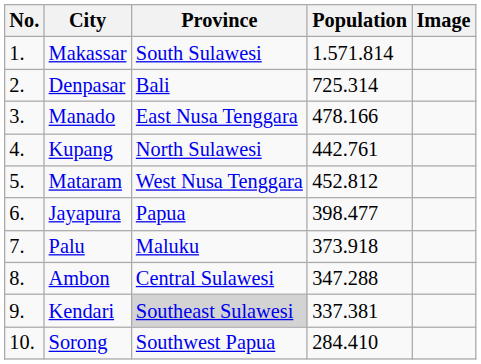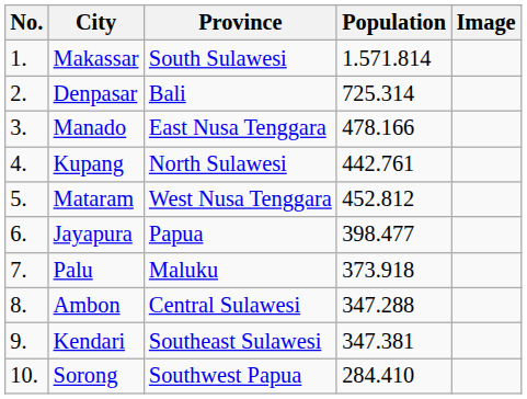 <table class="wikitable sortable">
 <tr>
 <th>No.</th>
 <th>City</th>
 <th>Province</th>
 <th>Population</th>
 <th>Image</th>
 </tr>
 <tr>
 <td>1.</td>
 <td><a href='#'>Makassar</a></td>
 <td><a href='#'>South Sulawesi</a></td>
 <td>1.571.814</td>
 <td></td>
 </tr>
 <tr>
 <td>2.</td>
 <td><a href='#'>Denpasar</a></td>
 <td><a href='#'>Bali</a></td>
 <td>725.314</td>
 <td></td>
 </tr>
 <tr>
 <td>3.</td>
 <td><a href='#'>Manado</a></td>
 <td><a href='#'>East Nusa Tenggara</a></td>
 <td>478.166</td>
 <td></td>
 </tr>
 <tr>
 <td>4.</td>
 <td><a href='#'>Kupang</a></td>
 <td><a href='#'>North Sulawesi</a></td>
 <td>442.761</td>
 <td></td>
 </tr>
 <tr>
 <td>5.</td>
 <td><a href='#'>Mataram</a></td>
 <td><a href='#'>West Nusa Tenggara</a></td>
 <td>452.812</td>
 <td></td>
 </tr>
 <tr>
 <td>6.</td>
 <td><a href='#'>Jayapura</a></td>
 <td><a href='#'>Papua</a></td>
 <td>398.477</td>
 <td></td>
 </tr>
 <tr>
 <td>7.</td>
 <td><a href='#'>Palu</a></td>
 <td><a href='#'>Maluku</a></td>
 <td>373.918</td>
 <td></td>
 </tr>
 <tr>
 <td>8.</td>
 <td><a href='#'>Ambon</a></td>
 <td><a href='#'>Central Sulawesi</a></td>
 <td>347.288</td>
 <td></td>
 </tr>
 <tr>
 <td>9.</td>
 <td><a href='#'>Kendari</a></td>
-<td style="background: lightgrey;"><a href='#'>Southeast Sulawesi</a></td>
-<td>337.381</td>
+<td><a href='#'>Southeast Sulawesi</a></td>
+<td>347.381</td>
 <td></td>
 </tr>
 <tr>
 <td>10.</td>
 <td><a href='#'>Sorong</a></td>
 <td><a href='#'>Southwest Papua</a></td>
 <td>284.410</td>
 <td></td>
 </tr>
 </table>
